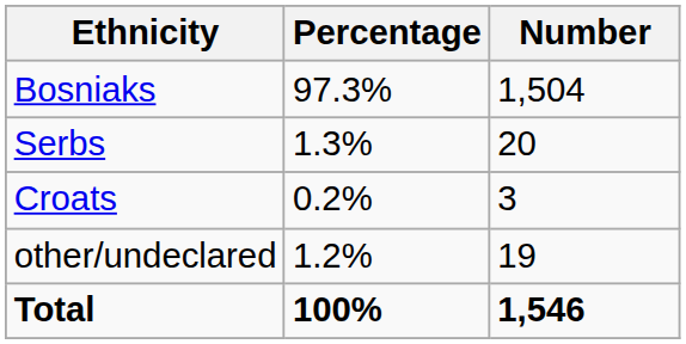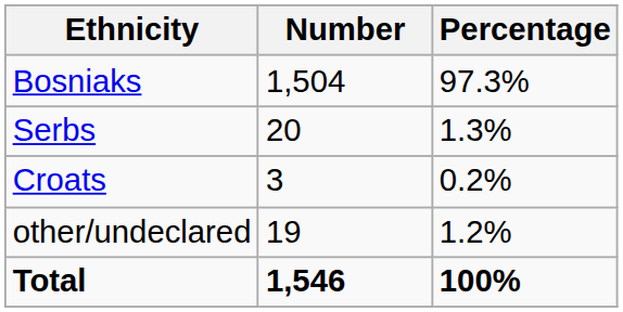 <table class="wikitable">
 <tr>
 <th width="100px">Ethnicity</th>
+<th width="80px">Number</th>
 <th width="80px">Percentage</th>
-<th width="80px">Number</th>
 </tr>
 <tr>
 <td><a href='#'>Bosniaks</a></td>
+<td>1,504</td>
 <td>97.3%</td>
-<td>1,504</td>
 </tr>
 <tr>
 <td><a href='#'>Serbs</a></td>
+<td>20</td>
 <td>1.3%</td>
-<td>20</td>
 </tr>
 <tr>
 <td><a href='#'>Croats</a></td>
+<td>3</td>
 <td>0.2%</td>
-<td>3</td>
 </tr>
 <tr>
 <td>other/undeclared</td>
+<td>19</td>
 <td>1.2%</td>
-<td>19</td>
 </tr>
 <tr>
 <td><strong>Total</strong></td>
+<td><strong>1,546</strong></td>
 <td><strong>100%</strong></td>
-<td><strong>1,546</strong></td>
 </tr>
 </table>
